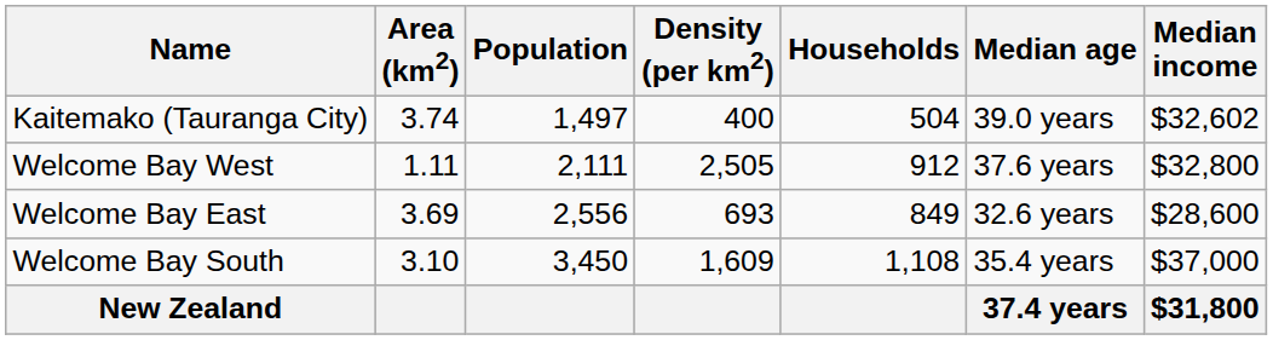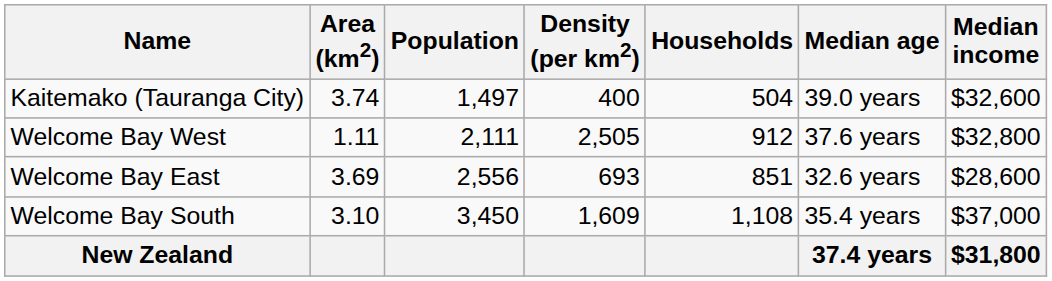 <table class="wikitable">
 <tr>
 <th>Name</th>
 <th>Area<br>(km<sup>2</sup>)</th>
 <th>Population</th>
 <th>Density<br>(per km<sup>2</sup>)</th>
 <th>Households</th>
 <th>Median age</th>
 <th>Median<br>income</th>
 </tr>
 <tr>
 <td>Kaitemako (Tauranga City)</td>
 <td style="text-align:right;">3.74</td>
 <td style="text-align:right;">1,497</td>
 <td style="text-align:right;">400</td>
 <td style="text-align:right;">504</td>
 <td>39.0 years</td>
-<td>$32,602</td>
+<td>$32,600</td>
 </tr>
 <tr>
 <td>Welcome Bay West</td>
 <td style="text-align:right;">1.11</td>
 <td style="text-align:right;">2,111</td>
 <td style="text-align:right;">2,505</td>
 <td style="text-align:right;">912</td>
 <td>37.6 years</td>
 <td>$32,800</td>
 </tr>
 <tr>
 <td>Welcome Bay East</td>
 <td style="text-align:right;">3.69</td>
 <td style="text-align:right;">2,556</td>
 <td style="text-align:right;">693</td>
-<td style="text-align:right;">849</td>
+<td style="text-align:right;">851</td>
 <td>32.6 years</td>
 <td>$28,600</td>
 </tr>
 <tr>
 <td>Welcome Bay South</td>
 <td style="text-align:right;">3.10</td>
 <td style="text-align:right;">3,450</td>
 <td style="text-align:right;">1,609</td>
 <td style="text-align:right;">1,108</td>
 <td>35.4 years</td>
 <td>$37,000</td>
 </tr>
 <tr>
 <th>New Zealand</th>
 <th></th>
 <th></th>
 <th></th>
 <th></th>
 <th>37.4 years</th>
 <th style="text-align:left;">$31,800</th>
 </tr>
 </table>
